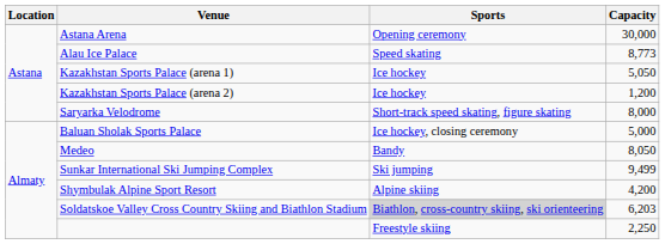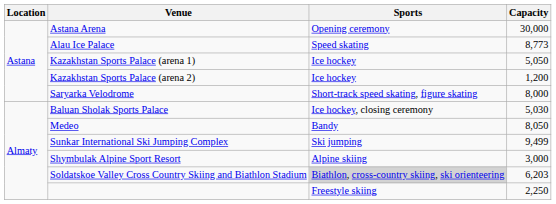 <table class="wikitable sortable">
 <tr>
 <th>Location</th>
 <th>Venue</th>
 <th>Sports</th>
 <th>Capacity</th>
 </tr>
 <tr>
 <td rowspan="5"><a href='#'>Astana</a></td>
 <td><a href='#'>Astana Arena</a></td>
 <td><a href='#'>Opening ceremony</a></td>
 <td align="right">30,000</td>
 </tr>
 <tr>
 <td><a href='#'>Alau Ice Palace</a></td>
 <td><a href='#'>Speed skating</a></td>
 <td align="right">8,773</td>
 </tr>
 <tr>
 <td><a href='#'>Kazakhstan Sports Palace</a> (arena 1)</td>
 <td><a href='#'>Ice hockey</a></td>
 <td align="right">5,050</td>
 </tr>
 <tr>
 <td><a href='#'>Kazakhstan Sports Palace</a> (arena 2)</td>
 <td><a href='#'>Ice hockey</a></td>
 <td align="right">1,200</td>
 </tr>
 <tr>
 <td><a href='#'>Saryarka Velodrome</a></td>
 <td><a href='#'>Short-track speed skating</a>, <a href='#'>figure skating</a></td>
 <td align="right">8,000</td>
 </tr>
 <tr>
 <td rowspan="6"><a href='#'>Almaty</a></td>
 <td><a href='#'>Baluan Sholak Sports Palace</a></td>
 <td><a href='#'>Ice hockey</a>, closing ceremony</td>
-<td align="right">5,000</td>
+<td align="right">5,030</td>
 </tr>
 <tr>
 <td><a href='#'>Medeo</a></td>
 <td><a href='#'>Bandy</a></td>
 <td align="right">8,050</td>
 </tr>
 <tr>
 <td><a href='#'>Sunkar International Ski Jumping Complex</a></td>
 <td><a href='#'>Ski jumping</a></td>
 <td align="right">9,499</td>
 </tr>
 <tr>
 <td><a href='#'>Shymbulak Alpine Sport Resort</a></td>
 <td><a href='#'>Alpine skiing</a></td>
-<td align="right">4,200</td>
+<td align="right">3,000</td>
 </tr>
 <tr>
 <td><a href='#'>Soldatskoe Valley Cross Country Skiing and Biathlon Stadium</a></td>
 <td style="background: lightgrey;"><a href='#'>Biathlon</a>, <a href='#'>cross-country skiing</a>, <a href='#'>ski orienteering</a></td>
 <td align="right">6,203</td>
 </tr>
 <tr>
 <td></td>
 <td><a href='#'>Freestyle skiing</a></td>
 <td align="right">2,250</td>
 </tr>
 </table>
